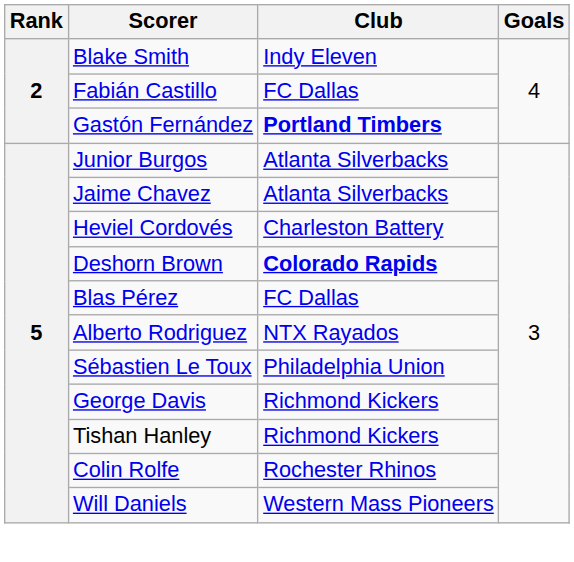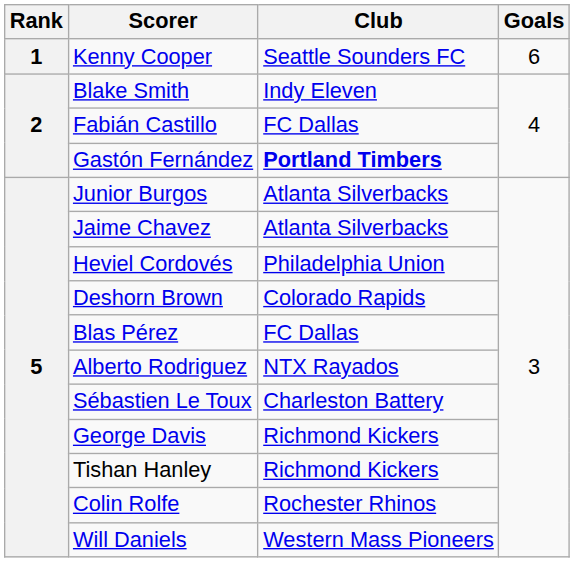 <table class="wikitable" style="text-align:center">
 <tr>
 <th>Rank</th>
 <th>Scorer</th>
 <th>Club</th>
 <th>Goals</th>
+</tr>
+<tr>
+<th rowspan=1>1</th>
+<td align=left> <a href='#'>Kenny Cooper</a></td>
+<td align=left><a href='#'>Seattle Sounders FC</a></td>
+<td>6</td>
 </tr>
 <tr>
 <th rowspan=3>2</th>
 <td align=left> <a href='#'>Blake Smith</a></td>
 <td align=left><a href='#'>Indy Eleven</a></td>
 <td rowspan ="3">4</td>
 </tr>
 <tr>
 <td align=left> <a href='#'>Fabián Castillo</a></td>
 <td align=left><a href='#'>FC Dallas</a></td>
 </tr>
 <tr>
 <td align=left> <a href='#'>Gastón Fernández</a></td>
 <td align=left><strong><a href='#'>Portland Timbers</a></strong></td>
 </tr>
 <tr>
 <th rowspan=11>5</th>
 <td align=left> <a href='#'>Junior Burgos</a></td>
 <td align=left><a href='#'>Atlanta Silverbacks</a></td>
 <td rowspan ="11">3</td>
 </tr>
 <tr>
 <td align=left> <a href='#'>Jaime Chavez</a></td>
 <td align=left><a href='#'>Atlanta Silverbacks</a></td>
 </tr>
 <tr>
 <td align=left> <a href='#'>Heviel Cordovés</a></td>
-<td align=left><a href='#'>Charleston Battery</a></td>
+<td align=left><a href='#'>Philadelphia Union</a></td>
 </tr>
 <tr>
 <td align=left> <a href='#'>Deshorn Brown</a></td>
-<td align=left><strong><a href='#'>Colorado Rapids</a></strong></td>
+<td align=left><a href='#'>Colorado Rapids</a></td>
 </tr>
 <tr>
 <td align=left> <a href='#'>Blas Pérez</a></td>
 <td align=left><a href='#'>FC Dallas</a></td>
 </tr>
 <tr>
 <td align=left> <a href='#'>Alberto Rodriguez</a></td>
 <td align=left><a href='#'>NTX Rayados</a></td>
 </tr>
 <tr>
 <td align=left> <a href='#'>Sébastien Le Toux</a></td>
-<td align=left><a href='#'>Philadelphia Union</a></td>
+<td align=left><a href='#'>Charleston Battery</a></td>
 </tr>
 <tr>
 <td align=left> <a href='#'>George Davis</a></td>
 <td align=left><a href='#'>Richmond Kickers</a></td>
 </tr>
 <tr>
 <td align=left> Tishan Hanley</td>
 <td align=left><a href='#'>Richmond Kickers</a></td>
 </tr>
 <tr>
 <td align=left> <a href='#'>Colin Rolfe</a></td>
 <td align=left><a href='#'>Rochester Rhinos</a></td>
 </tr>
 <tr>
 <td align=left> <a href='#'>Will Daniels</a></td>
 <td align=left><a href='#'>Western Mass Pioneers</a></td>
 </tr>
 </table>
